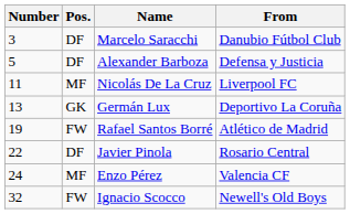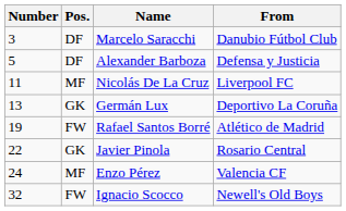 <table class="wikitable">
 <tr>
 <th>Number</th>
 <th>Pos.</th>
 <th>Name</th>
 <th>From</th>
 </tr>
 <tr>
 <td>3</td>
 <td>DF</td>
 <td> <a href='#'>Marcelo Saracchi</a></td>
 <td> <a href='#'>Danubio Fútbol Club</a></td>
 </tr>
 <tr>
 <td>5</td>
 <td>DF</td>
 <td> <a href='#'>Alexander Barboza</a></td>
 <td> <a href='#'>Defensa y Justicia</a></td>
 </tr>
 <tr>
 <td>11</td>
 <td>MF</td>
 <td> <a href='#'>Nicolás De La Cruz</a></td>
 <td> <a href='#'>Liverpool FC</a></td>
 </tr>
 <tr>
 <td>13</td>
 <td>GK</td>
 <td> <a href='#'>Germán Lux</a></td>
 <td> <a href='#'>Deportivo La Coruña</a></td>
 </tr>
 <tr>
 <td>19</td>
 <td>FW</td>
 <td> <a href='#'>Rafael Santos Borré</a></td>
 <td> <a href='#'>Atlético de Madrid</a></td>
 </tr>
 <tr>
 <td>22</td>
-<td>DF</td>
+<td>GK</td>
 <td> <a href='#'>Javier Pinola</a></td>
 <td> <a href='#'>Rosario Central</a></td>
 </tr>
 <tr>
 <td>24</td>
 <td>MF</td>
 <td> <a href='#'>Enzo Pérez</a></td>
 <td> <a href='#'>Valencia CF</a></td>
 </tr>
 <tr>
 <td>32</td>
 <td>FW</td>
 <td> <a href='#'>Ignacio Scocco</a></td>
 <td> <a href='#'>Newell's Old Boys</a></td>
 </tr>
 </table>
